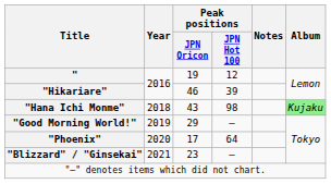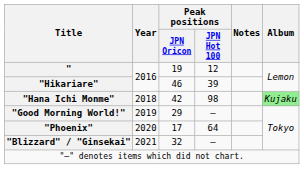 <table class="wikitable plainrowheaders">
 <tr>
 <th scope="col" rowspan="2">Title</th>
 <th scope="col" rowspan="2">Year</th>
 <th scope="col" colspan="2">Peak positions</th>
 <th scope="col" rowspan="2">Notes</th>
 <th scope="col" rowspan="2">Album</th>
 </tr>
 <tr>
 <th style="width:4em;font-size:90%" scope="col"><a href='#'>JPN<br>Oricon</a><br></th>
 <th scope="col" style="width:4em;font-size:90%"><a href='#'>JPN<br>Hot<br>100</a><br></th>
 </tr>
 <tr>
 <th scope="row">"</th>
 <td align="center" rowspan="2">2016</td>
 <td align="center">19</td>
 <td align="center">12</td>
 <td></td>
 <td align="center" rowspan="2"><em>Lemon</em></td>
 </tr>
 <tr>
 <th scope="row">"Hikariare"<br></th>
 <td align="center">46</td>
 <td align="center">39</td>
 <td></td>
 </tr>
 <tr>
 <th scope="row">"Hana Ichi Monme"<br></th>
 <td align="center">2018</td>
-<td align="center">43</td>
+<td align="center">42</td>
 <td align="center">98</td>
 <td></td>
 <td align="center" style="background: lightgreen;"><em>Kujaku</em></td>
 </tr>
 <tr>
 <th scope="row">"Good Morning World!"</th>
 <td align="center">2019</td>
 <td align="center">29</td>
 <td align="center">—</td>
 <td></td>
 <td align="center" rowspan="3"><em>Tokyo</em></td>
 </tr>
 <tr>
 <th scope="row">"Phoenix"</th>
 <td align="center">2020</td>
 <td align="center">17</td>
 <td align="center">64</td>
 <td></td>
 </tr>
 <tr>
 <th scope="row">"Blizzard" / "Ginsekai"<br></th>
 <td align="center">2021</td>
-<td align="center">23</td>
+<td align="center">32</td>
 <td align="center">—</td>
 <td></td>
 </tr>
 <tr>
 <td colspan="7" align="center" style="font-size:90%;">"—" denotes items which did not chart.</td>
 </tr>
 </table>
